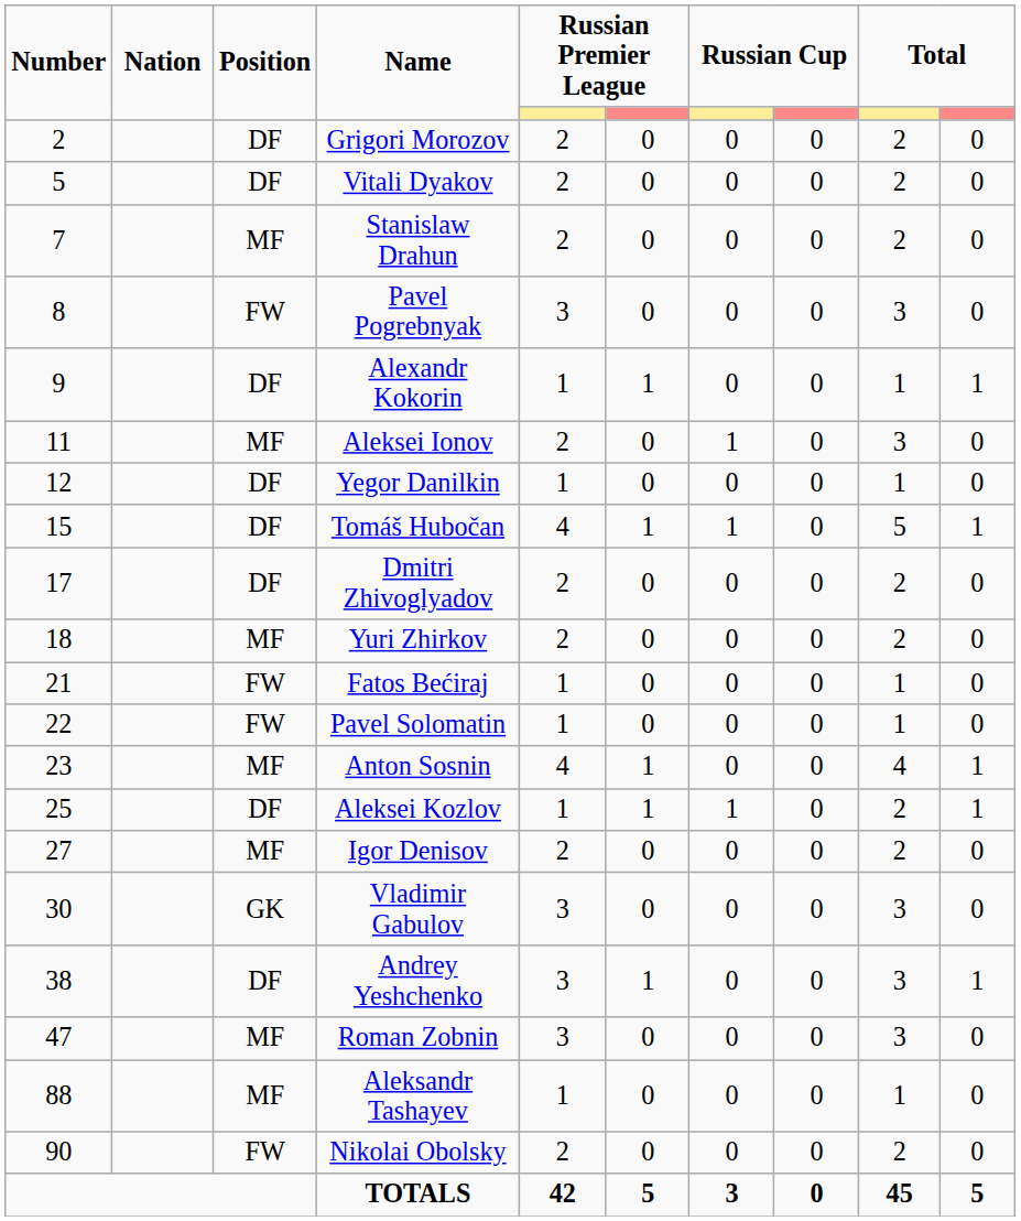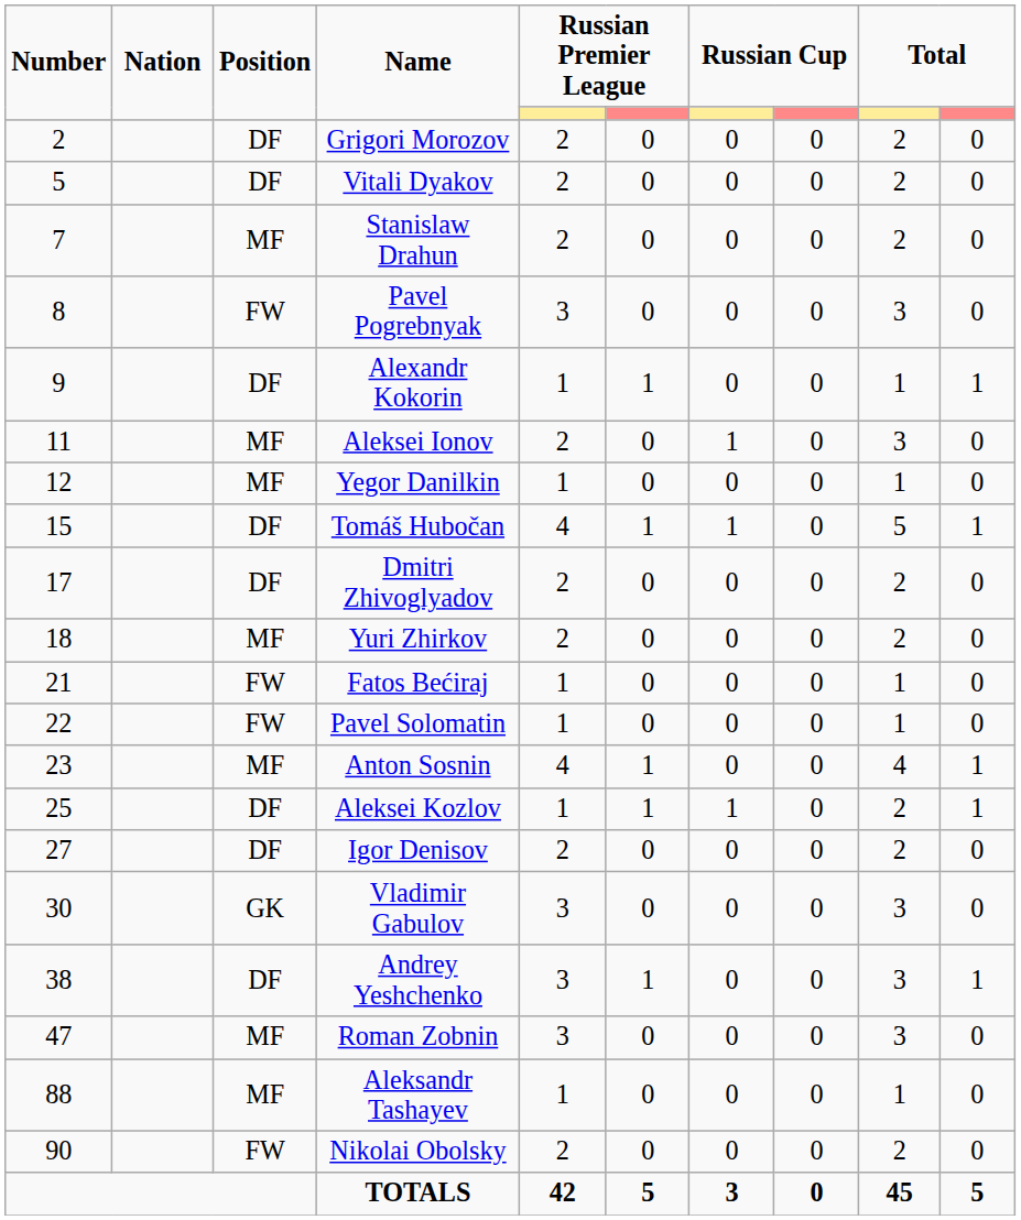 <table class="wikitable" style="font-size: 100%; text-align: center;">
 <tr>
 <td rowspan="2" width="10%" align="center"><strong>Number</strong></td>
 <td rowspan="2" width="10%" align="center"><strong>Nation</strong></td>
 <td rowspan="2" width="10%" align="center"><strong>Position</strong></td>
 <td rowspan="2" width="20%" align="center"><strong>Name</strong></td>
 <td colspan="2" align="center"><strong>Russian Premier League</strong></td>
 <td colspan="2" align="center"><strong>Russian Cup</strong></td>
 <td colspan="2" align="center"><strong>Total</strong></td>
 </tr>
 <tr>
 <th width=60 style="background: #FFEE99"></th>
 <th width=60 style="background: #FF8888"></th>
 <th width=60 style="background: #FFEE99"></th>
 <th width=60 style="background: #FF8888"></th>
 <th width=60 style="background: #FFEE99"></th>
 <th width=60 style="background: #FF8888"></th>
 </tr>
 <tr>
 <td>2</td>
 <td></td>
 <td>DF</td>
 <td><a href='#'>Grigori Morozov</a></td>
 <td>2</td>
 <td>0</td>
 <td>0</td>
 <td>0</td>
 <td>2</td>
 <td>0</td>
 </tr>
 <tr>
 <td>5</td>
 <td></td>
 <td>DF</td>
 <td><a href='#'>Vitali Dyakov</a></td>
 <td>2</td>
 <td>0</td>
 <td>0</td>
 <td>0</td>
 <td>2</td>
 <td>0</td>
 </tr>
 <tr>
 <td>7</td>
 <td></td>
 <td>MF</td>
 <td><a href='#'>Stanislaw Drahun</a></td>
 <td>2</td>
 <td>0</td>
 <td>0</td>
 <td>0</td>
 <td>2</td>
 <td>0</td>
 </tr>
 <tr>
 <td>8</td>
 <td></td>
 <td>FW</td>
 <td><a href='#'>Pavel Pogrebnyak</a></td>
 <td>3</td>
 <td>0</td>
 <td>0</td>
 <td>0</td>
 <td>3</td>
 <td>0</td>
 </tr>
 <tr>
 <td>9</td>
 <td></td>
 <td>DF</td>
 <td><a href='#'>Alexandr Kokorin</a></td>
 <td>1</td>
 <td>1</td>
 <td>0</td>
 <td>0</td>
 <td>1</td>
 <td>1</td>
 </tr>
 <tr>
 <td>11</td>
 <td></td>
 <td>MF</td>
 <td><a href='#'>Aleksei Ionov</a></td>
 <td>2</td>
 <td>0</td>
 <td>1</td>
 <td>0</td>
 <td>3</td>
 <td>0</td>
 </tr>
 <tr>
 <td>12</td>
 <td></td>
-<td>DF</td>
+<td>MF</td>
 <td><a href='#'>Yegor Danilkin</a></td>
 <td>1</td>
 <td>0</td>
 <td>0</td>
 <td>0</td>
 <td>1</td>
 <td>0</td>
 </tr>
 <tr>
 <td>15</td>
 <td></td>
 <td>DF</td>
 <td><a href='#'>Tomáš Hubočan</a></td>
 <td>4</td>
 <td>1</td>
 <td>1</td>
 <td>0</td>
 <td>5</td>
 <td>1</td>
 </tr>
 <tr>
 <td>17</td>
 <td></td>
 <td>DF</td>
 <td><a href='#'>Dmitri Zhivoglyadov</a></td>
 <td>2</td>
 <td>0</td>
 <td>0</td>
 <td>0</td>
 <td>2</td>
 <td>0</td>
 </tr>
 <tr>
 <td>18</td>
 <td></td>
 <td>MF</td>
 <td><a href='#'>Yuri Zhirkov</a></td>
 <td>2</td>
 <td>0</td>
 <td>0</td>
 <td>0</td>
 <td>2</td>
 <td>0</td>
 </tr>
 <tr>
 <td>21</td>
 <td></td>
 <td>FW</td>
 <td><a href='#'>Fatos Bećiraj</a></td>
 <td>1</td>
 <td>0</td>
 <td>0</td>
 <td>0</td>
 <td>1</td>
 <td>0</td>
 </tr>
 <tr>
 <td>22</td>
 <td></td>
 <td>FW</td>
 <td><a href='#'>Pavel Solomatin</a></td>
 <td>1</td>
 <td>0</td>
 <td>0</td>
 <td>0</td>
 <td>1</td>
 <td>0</td>
 </tr>
 <tr>
 <td>23</td>
 <td></td>
 <td>MF</td>
 <td><a href='#'>Anton Sosnin</a></td>
 <td>4</td>
 <td>1</td>
 <td>0</td>
 <td>0</td>
 <td>4</td>
 <td>1</td>
 </tr>
 <tr>
 <td>25</td>
 <td></td>
 <td>DF</td>
 <td><a href='#'>Aleksei Kozlov</a></td>
 <td>1</td>
 <td>1</td>
 <td>1</td>
 <td>0</td>
 <td>2</td>
 <td>1</td>
 </tr>
 <tr>
 <td>27</td>
 <td></td>
-<td>MF</td>
+<td>DF</td>
 <td><a href='#'>Igor Denisov</a></td>
 <td>2</td>
 <td>0</td>
 <td>0</td>
 <td>0</td>
 <td>2</td>
 <td>0</td>
 </tr>
 <tr>
 <td>30</td>
 <td></td>
 <td>GK</td>
 <td><a href='#'>Vladimir Gabulov</a></td>
 <td>3</td>
 <td>0</td>
 <td>0</td>
 <td>0</td>
 <td>3</td>
 <td>0</td>
 </tr>
 <tr>
 <td>38</td>
 <td></td>
 <td>DF</td>
 <td><a href='#'>Andrey Yeshchenko</a></td>
 <td>3</td>
 <td>1</td>
 <td>0</td>
 <td>0</td>
 <td>3</td>
 <td>1</td>
 </tr>
 <tr>
 <td>47</td>
 <td></td>
 <td>MF</td>
 <td><a href='#'>Roman Zobnin</a></td>
 <td>3</td>
 <td>0</td>
 <td>0</td>
 <td>0</td>
 <td>3</td>
 <td>0</td>
 </tr>
 <tr>
 <td>88</td>
 <td></td>
 <td>MF</td>
 <td><a href='#'>Aleksandr Tashayev</a></td>
 <td>1</td>
 <td>0</td>
 <td>0</td>
 <td>0</td>
 <td>1</td>
 <td>0</td>
 </tr>
 <tr>
 <td>90</td>
 <td></td>
 <td>FW</td>
 <td><a href='#'>Nikolai Obolsky</a></td>
 <td>2</td>
 <td>0</td>
 <td>0</td>
 <td>0</td>
 <td>2</td>
 <td>0</td>
 </tr>
 <tr>
 <td colspan="3"></td>
 <td><strong>TOTALS</strong></td>
 <td><strong>42</strong></td>
 <td><strong>5</strong></td>
 <td><strong>3</strong></td>
 <td><strong>0</strong></td>
 <td><strong>45</strong></td>
 <td><strong>5</strong></td>
 </tr>
 </table>
